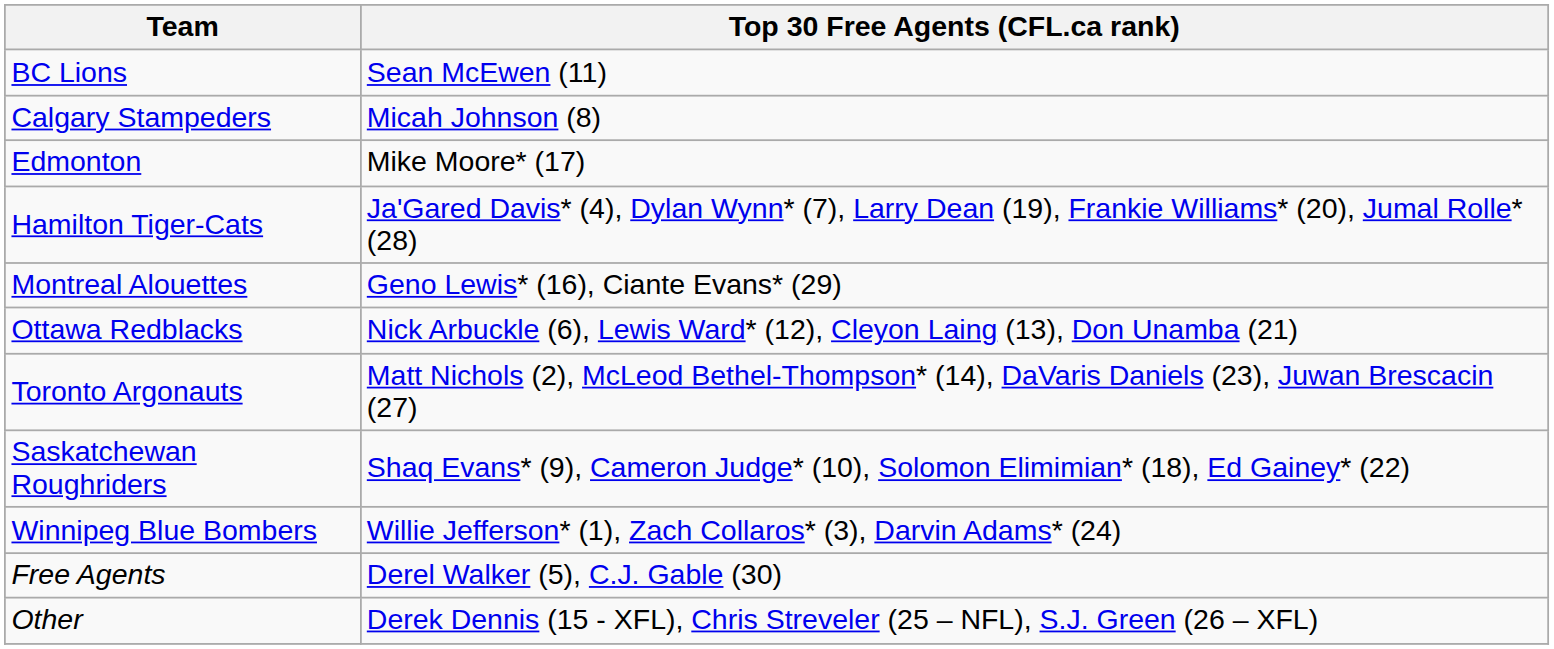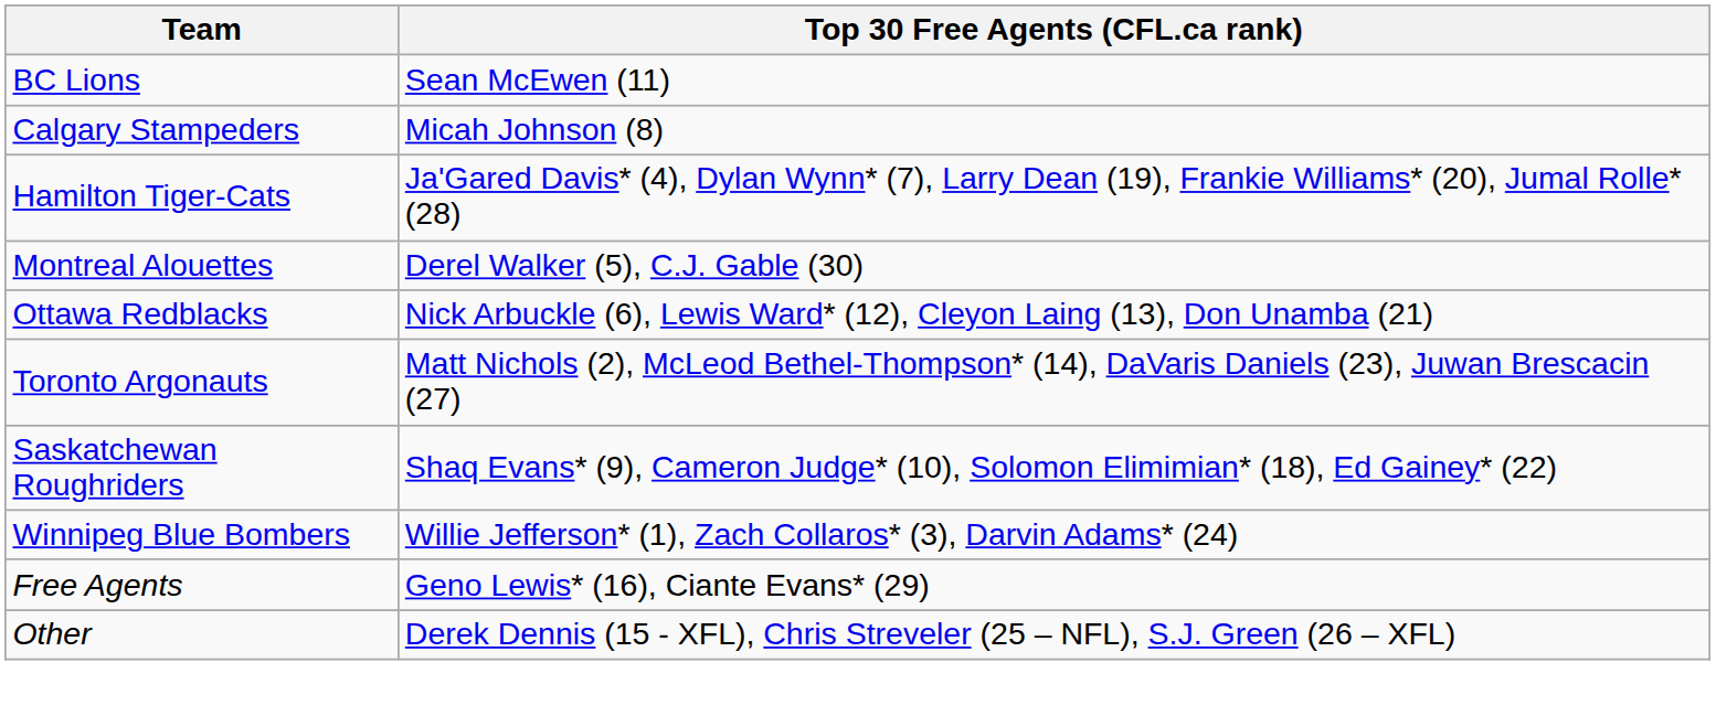 <table class="wikitable">
 <tr>
 <th>Team</th>
 <th>Top 30 Free Agents (CFL.ca rank)</th>
 </tr>
 <tr>
 <td><a href='#'>BC Lions</a></td>
 <td><a href='#'>Sean McEwen</a> (11)</td>
 </tr>
 <tr>
 <td><a href='#'>Calgary Stampeders</a></td>
 <td><a href='#'>Micah Johnson</a> (8)</td>
 </tr>
 <tr>
-<td><a href='#'>Edmonton</a></td>
-<td>Mike Moore* (17)</td>
-</tr>
-<tr>
 <td><a href='#'>Hamilton Tiger-Cats</a></td>
 <td><a href='#'>Ja'Gared Davis</a>* (4), <a href='#'>Dylan Wynn</a>* (7), <a href='#'>Larry Dean</a> (19), <a href='#'>Frankie Williams</a>* (20), <a href='#'>Jumal Rolle</a>* (28)</td>
 </tr>
 <tr>
 <td><a href='#'>Montreal Alouettes</a></td>
-<td><a href='#'>Geno Lewis</a>* (16),  Ciante Evans* (29)</td>
+<td><a href='#'>Derel Walker</a> (5), <a href='#'>C.J. Gable</a> (30)</td>
 </tr>
 <tr>
 <td><a href='#'>Ottawa Redblacks</a></td>
 <td><a href='#'>Nick Arbuckle</a> (6), <a href='#'>Lewis Ward</a>* (12), <a href='#'>Cleyon Laing</a> (13), <a href='#'>Don Unamba</a> (21)</td>
 </tr>
 <tr>
 <td><a href='#'>Toronto Argonauts</a></td>
 <td><a href='#'>Matt Nichols</a> (2), <a href='#'>McLeod Bethel-Thompson</a>* (14), <a href='#'>DaVaris Daniels</a> (23), <a href='#'>Juwan Brescacin</a> (27)</td>
 </tr>
 <tr>
 <td><a href='#'>Saskatchewan Roughriders</a></td>
 <td><a href='#'>Shaq Evans</a>* (9), <a href='#'>Cameron Judge</a>* (10), <a href='#'>Solomon Elimimian</a>* (18), <a href='#'>Ed Gainey</a>* (22)</td>
 </tr>
 <tr>
 <td><a href='#'>Winnipeg Blue Bombers</a></td>
 <td><a href='#'>Willie Jefferson</a>* (1), <a href='#'>Zach Collaros</a>* (3), <a href='#'>Darvin Adams</a>* (24)</td>
 </tr>
 <tr>
 <td><em>Free Agents</em></td>
-<td><a href='#'>Derel Walker</a> (5), <a href='#'>C.J. Gable</a> (30)</td>
+<td><a href='#'>Geno Lewis</a>* (16),  Ciante Evans* (29)</td>
 </tr>
 <tr>
 <td><em>Other</em></td>
 <td><a href='#'>Derek Dennis</a> (15 - XFL), <a href='#'>Chris Streveler</a> (25 – NFL), <a href='#'>S.J. Green</a> (26 – XFL)</td>
 </tr>
 </table>
